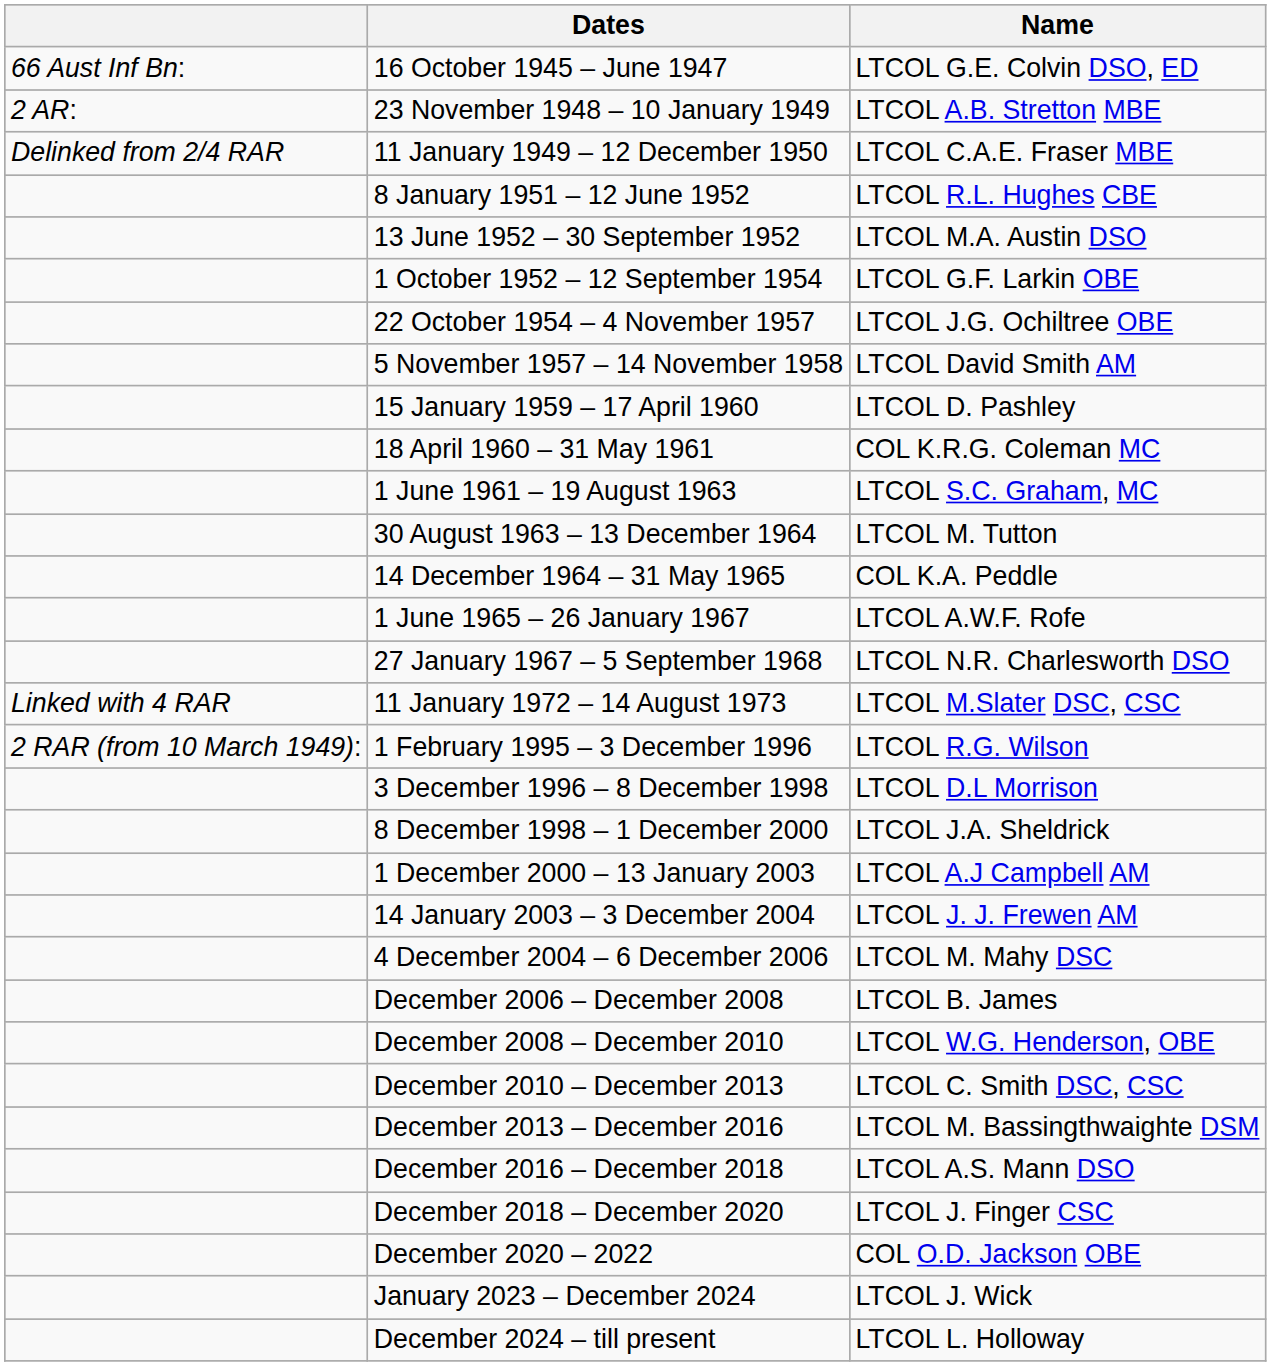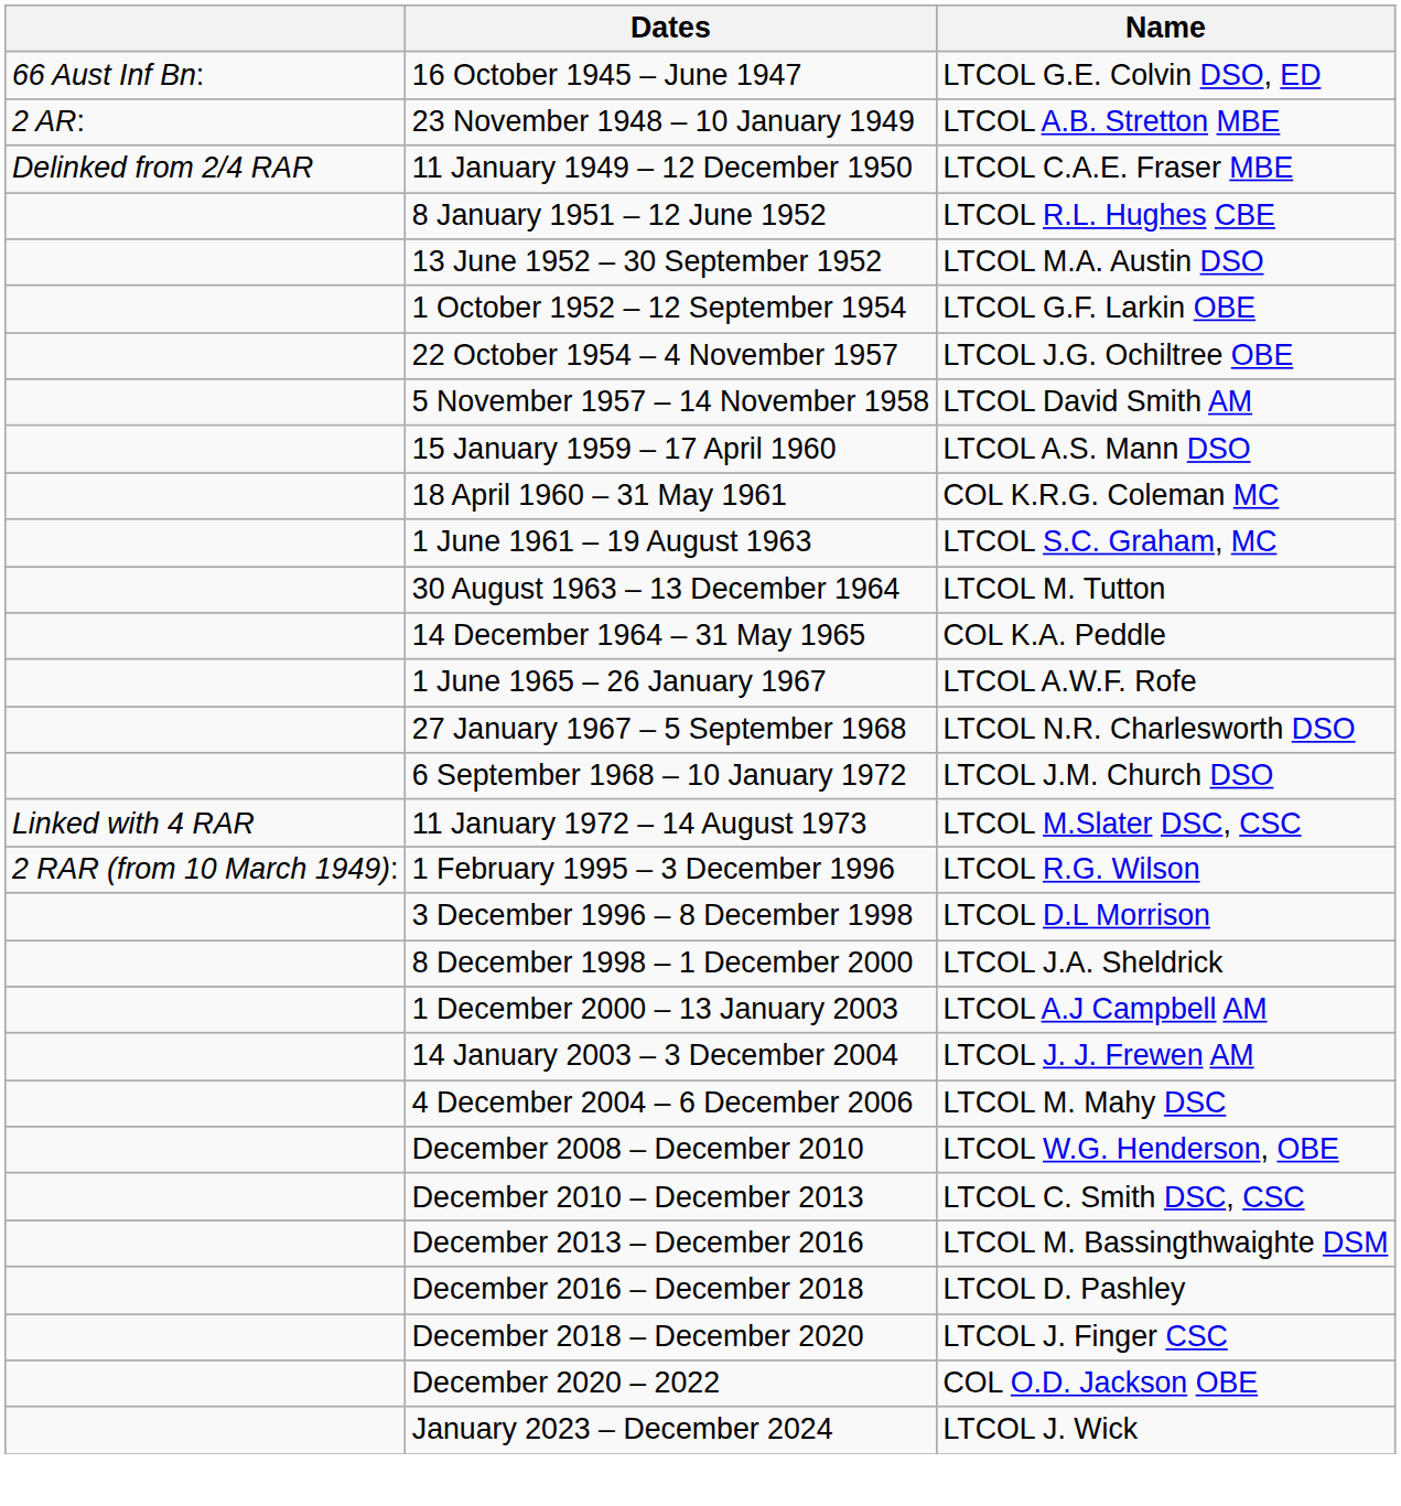 <table class="wikitable">
 <tr>
 <th></th>
 <th>Dates</th>
 <th>Name</th>
 </tr>
 <tr>
 <td><em>66 Aust Inf Bn</em>:</td>
 <td>16 October 1945 – June 1947</td>
 <td>LTCOL G.E. Colvin <a href='#'>DSO</a>, <a href='#'>ED</a></td>
 </tr>
 <tr>
 <td><em>2 AR</em>:</td>
 <td>23 November 1948 – 10 January 1949</td>
 <td>LTCOL <a href='#'>A.B. Stretton</a> <a href='#'>MBE</a></td>
 </tr>
 <tr>
 <td><em>Delinked from 2/4 RAR</em></td>
 <td>11 January 1949 – 12 December 1950</td>
 <td>LTCOL C.A.E. Fraser <a href='#'>MBE</a></td>
 </tr>
 <tr>
 <td></td>
 <td>8 January 1951 – 12 June 1952</td>
 <td>LTCOL <a href='#'>R.L. Hughes</a> <a href='#'>CBE</a></td>
 </tr>
 <tr>
 <td></td>
 <td>13 June 1952 – 30 September 1952</td>
 <td>LTCOL M.A. Austin <a href='#'>DSO</a></td>
 </tr>
 <tr>
 <td></td>
 <td>1 October 1952 – 12 September 1954</td>
 <td>LTCOL G.F. Larkin <a href='#'>OBE</a></td>
 </tr>
 <tr>
 <td></td>
 <td>22 October 1954 – 4 November 1957</td>
 <td>LTCOL J.G. Ochiltree <a href='#'>OBE</a></td>
 </tr>
 <tr>
 <td></td>
 <td>5 November 1957 – 14 November 1958</td>
 <td>LTCOL David Smith <a href='#'>AM</a></td>
 </tr>
 <tr>
 <td></td>
 <td>15 January 1959 – 17 April 1960</td>
-<td>LTCOL D. Pashley</td>
+<td>LTCOL A.S. Mann <a href='#'>DSO</a></td>
 </tr>
 <tr>
 <td></td>
 <td>18 April 1960 – 31 May 1961</td>
 <td>COL K.R.G. Coleman <a href='#'>MC</a></td>
 </tr>
 <tr>
 <td></td>
 <td>1 June 1961 – 19 August 1963</td>
 <td>LTCOL <a href='#'>S.C. Graham</a>, <a href='#'>MC</a></td>
 </tr>
 <tr>
 <td></td>
 <td>30 August 1963 – 13 December 1964</td>
 <td>LTCOL M. Tutton</td>
 </tr>
 <tr>
 <td></td>
 <td>14 December 1964 – 31 May 1965</td>
 <td>COL K.A. Peddle</td>
 </tr>
 <tr>
 <td></td>
 <td>1 June 1965 – 26 January 1967</td>
 <td>LTCOL A.W.F. Rofe</td>
 </tr>
 <tr>
 <td></td>
 <td>27 January 1967 – 5 September 1968</td>
 <td>LTCOL N.R. Charlesworth <a href='#'>DSO</a></td>
+</tr>
+<tr>
+<td></td>
+<td>6 September 1968 – 10 January 1972</td>
+<td>LTCOL J.M. Church <a href='#'>DSO</a></td>
 </tr>
 <tr>
 <td><em>Linked with 4 RAR</em></td>
 <td>11 January 1972 – 14 August 1973</td>
 <td>LTCOL <a href='#'>M.Slater</a> <a href='#'>DSC</a>, <a href='#'>CSC</a></td>
 </tr>
 <tr>
 <td><em>2 RAR (from 10 March 1949)</em>:</td>
 <td>1 February 1995 – 3 December 1996</td>
 <td>LTCOL <a href='#'>R.G. Wilson</a></td>
 </tr>
 <tr>
 <td></td>
 <td>3 December 1996 – 8 December 1998</td>
 <td>LTCOL <a href='#'>D.L Morrison</a></td>
 </tr>
 <tr>
 <td></td>
 <td>8 December 1998 – 1 December 2000</td>
 <td>LTCOL J.A. Sheldrick</td>
 </tr>
 <tr>
 <td></td>
 <td>1 December 2000 – 13 January 2003</td>
 <td>LTCOL <a href='#'>A.J Campbell</a> <a href='#'>AM</a></td>
 </tr>
 <tr>
 <td></td>
 <td>14 January 2003 – 3 December 2004</td>
 <td>LTCOL <a href='#'>J. J. Frewen</a> <a href='#'>AM</a></td>
 </tr>
 <tr>
 <td></td>
 <td>4 December 2004 – 6 December 2006</td>
 <td>LTCOL M. Mahy <a href='#'>DSC</a></td>
 </tr>
 <tr>
 <td></td>
-<td>December 2006 – December 2008</td>
-<td>LTCOL B. James</td>
-</tr>
-<tr>
-<td></td>
 <td>December 2008 – December 2010</td>
 <td>LTCOL <a href='#'>W.G. Henderson</a>, <a href='#'>OBE</a></td>
 </tr>
 <tr>
 <td></td>
 <td>December 2010 – December 2013</td>
 <td>LTCOL C. Smith <a href='#'>DSC</a>, <a href='#'>CSC</a></td>
 </tr>
 <tr>
 <td></td>
 <td>December 2013 – December 2016</td>
 <td>LTCOL M. Bassingthwaighte <a href='#'>DSM</a></td>
 </tr>
 <tr>
 <td></td>
 <td>December 2016 – December 2018</td>
-<td>LTCOL A.S. Mann <a href='#'>DSO</a></td>
+<td>LTCOL D. Pashley</td>
 </tr>
 <tr>
 <td></td>
 <td>December 2018 – December 2020</td>
 <td>LTCOL J. Finger <a href='#'>CSC</a></td>
 </tr>
 <tr>
 <td></td>
 <td>December 2020 – 2022</td>
 <td>COL <a href='#'>O.D. Jackson</a> <a href='#'>OBE</a></td>
 </tr>
 <tr>
 <td></td>
 <td>January 2023 – December 2024</td>
 <td>LTCOL J. Wick</td>
 </tr>
-<tr>
-<td></td>
-<td>December 2024 – till present</td>
-<td>LTCOL L. Holloway</td>
-</tr>
 </table>
